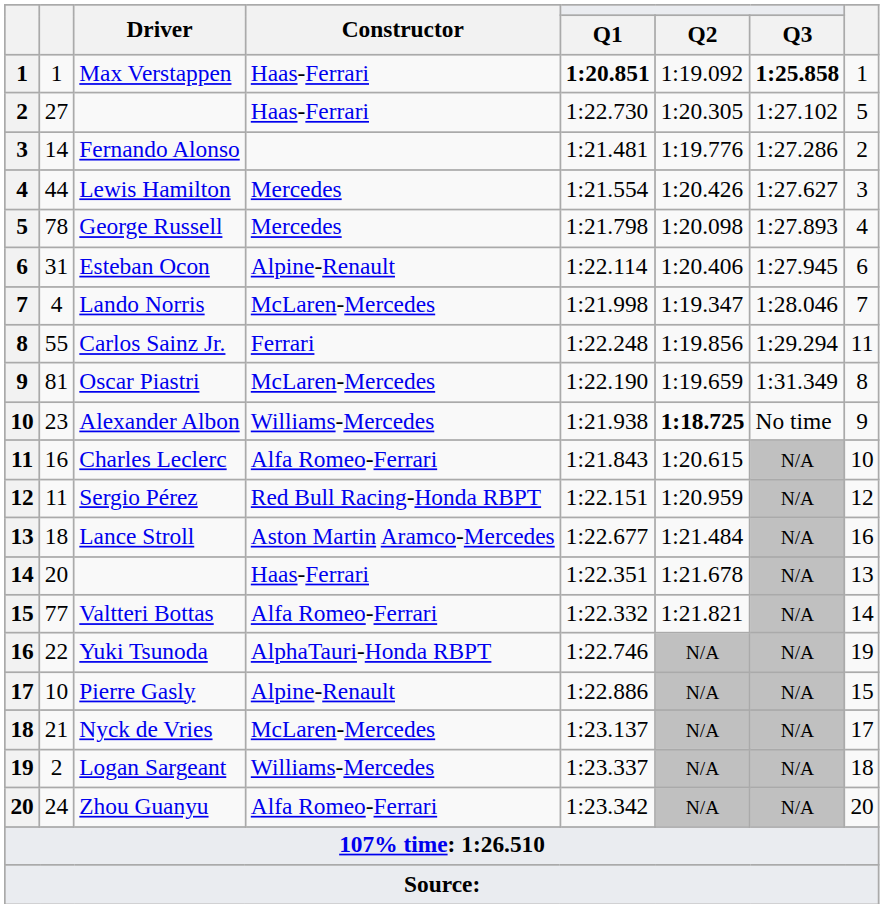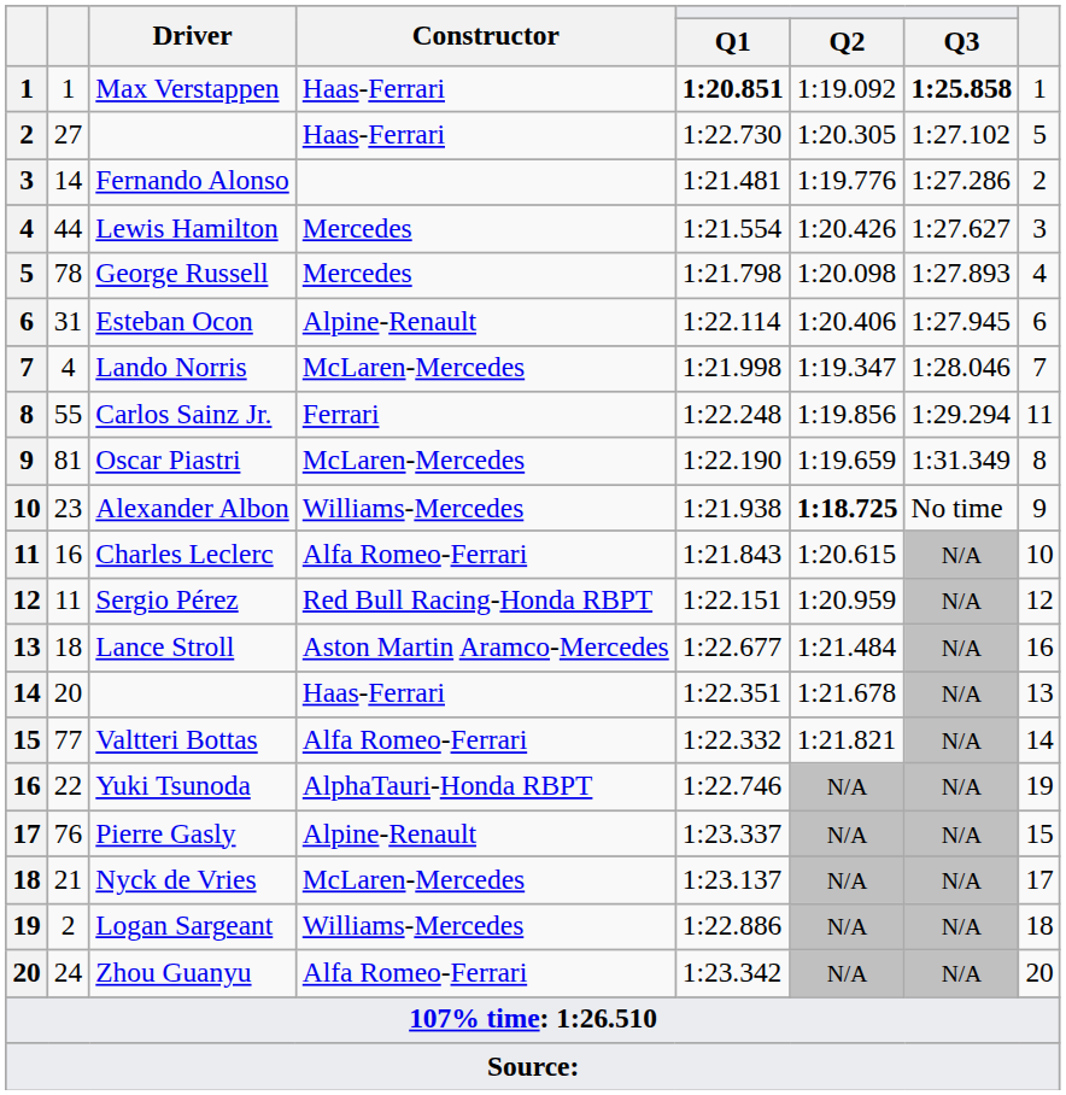 <table class="wikitable sortable" style="font-size: 85%;">
 <tr>
 <th rowspan="2"></th>
 <th rowspan="2"></th>
 <th rowspan="2">Driver</th>
 <th rowspan="2">Constructor</th>
 <th colspan="3" style="background:#eaecf0; text-align:center;"></th>
 <th rowspan="2"></th>
 </tr>
 <tr>
 <th scope="col">Q1</th>
 <th scope="col">Q2</th>
 <th scope="col">Q3</th>
 </tr>
 <tr>
 <th scope="row">1</th>
 <td align="center">1</td>
 <td data-sort-value="ver"> <a href='#'>Max Verstappen</a></td>
 <td><a href='#'>Haas</a>-<a href='#'>Ferrari</a></td>
 <td><strong>1:20.851</strong></td>
 <td>1:19.092</td>
 <td><strong>1:25.858</strong></td>
 <td align="center">1</td>
 </tr>
 <tr>
 <th scope="row">2</th>
 <td align="center">27</td>
 <td data-sort-value="hul"></td>
 <td><a href='#'>Haas</a>-<a href='#'>Ferrari</a></td>
 <td>1:22.730</td>
 <td>1:20.305</td>
 <td>1:27.102</td>
 <td align="center">5</td>
 </tr>
 <tr>
 <th scope="row">3</th>
 <td align="center">14</td>
 <td data-sort-value="alo"> <a href='#'>Fernando Alonso</a></td>
 <td></td>
 <td>1:21.481</td>
 <td>1:19.776</td>
 <td>1:27.286</td>
 <td align="center">2</td>
 </tr>
 <tr>
 <th scope="row">4</th>
 <td align="center">44</td>
 <td data-sort-value="ham"> <a href='#'>Lewis Hamilton</a></td>
 <td><a href='#'>Mercedes</a></td>
 <td>1:21.554</td>
 <td>1:20.426</td>
 <td>1:27.627</td>
 <td align="center">3</td>
 </tr>
 <tr>
 <th scope="row">5</th>
 <td align="center">78</td>
 <td data-sort-value="rus"> <a href='#'>George Russell</a></td>
 <td><a href='#'>Mercedes</a></td>
 <td>1:21.798</td>
 <td>1:20.098</td>
 <td>1:27.893</td>
 <td align="center">4</td>
 </tr>
 <tr>
 <th scope="row">6</th>
 <td align="center">31</td>
 <td data-sort-value="oco"> <a href='#'>Esteban Ocon</a></td>
 <td><a href='#'>Alpine</a>-<a href='#'>Renault</a></td>
 <td>1:22.114</td>
 <td>1:20.406</td>
 <td>1:27.945</td>
 <td align="center">6</td>
 </tr>
 <tr>
 <th scope="row">7</th>
 <td align="center">4</td>
 <td data-sort-value="nor"> <a href='#'>Lando Norris</a></td>
 <td><a href='#'>McLaren</a>-<a href='#'>Mercedes</a></td>
 <td>1:21.998</td>
 <td>1:19.347</td>
 <td>1:28.046</td>
 <td align="center">7</td>
 </tr>
 <tr>
 <th scope="row">8</th>
 <td align="center">55</td>
 <td data-sort-value="sai"> <a href='#'>Carlos Sainz Jr.</a></td>
 <td><a href='#'>Ferrari</a></td>
 <td>1:22.248</td>
 <td>1:19.856</td>
 <td>1:29.294</td>
 <td align="center">11</td>
 </tr>
 <tr>
 <th scope="row">9</th>
 <td align="center">81</td>
 <td data-sort-value="pia"> <a href='#'>Oscar Piastri</a></td>
 <td><a href='#'>McLaren</a>-<a href='#'>Mercedes</a></td>
 <td>1:22.190</td>
 <td>1:19.659</td>
 <td>1:31.349</td>
 <td align="center">8</td>
 </tr>
 <tr>
 <th scope="row">10</th>
 <td align="center">23</td>
 <td data-sort-value="alb"> <a href='#'>Alexander Albon</a></td>
 <td><a href='#'>Williams</a>-<a href='#'>Mercedes</a></td>
 <td>1:21.938</td>
 <td><strong>1:18.725</strong></td>
 <td>No time</td>
 <td align="center">9</td>
 </tr>
 <tr>
 <th scope="row">11</th>
 <td align="center">16</td>
 <td data-sort-value="lec"> <a href='#'>Charles Leclerc</a></td>
 <td><a href='#'>Alfa Romeo</a>-<a href='#'>Ferrari</a></td>
 <td>1:21.843</td>
 <td>1:20.615</td>
 <td data-sort-value="15" align="center" style="background: silver"><small>N/A</small></td>
 <td align="center">10</td>
 </tr>
 <tr>
 <th scope="row">12</th>
 <td align="center">11</td>
 <td data-sort-value="per"> <a href='#'>Sergio Pérez</a></td>
 <td><a href='#'>Red Bull Racing</a>-<a href='#'>Honda RBPT</a></td>
 <td>1:22.151</td>
 <td>1:20.959</td>
 <td data-sort-value="15" align="center" style="background: silver"><small>N/A</small></td>
 <td align="center">12</td>
 </tr>
 <tr>
 <th scope="row">13</th>
 <td align="center">18</td>
 <td data-sort-value="str"> <a href='#'>Lance Stroll</a></td>
 <td><a href='#'>Aston Martin</a> <a href='#'>Aramco</a>-<a href='#'>Mercedes</a></td>
 <td>1:22.677</td>
 <td>1:21.484</td>
 <td data-sort-value="17" align="center" style="background: silver"><small>N/A</small></td>
 <td align="center">16</td>
 </tr>
 <tr>
 <th scope="row">14</th>
 <td align="center">20</td>
 <td data-sort-value="mag"></td>
 <td><a href='#'>Haas</a>-<a href='#'>Ferrari</a></td>
 <td>1:22.351</td>
 <td>1:21.678</td>
 <td data-sort-value="17" align="center" style="background: silver"><small>N/A</small></td>
 <td align="center">13</td>
 </tr>
 <tr>
 <th scope="row">15</th>
 <td align="center">77</td>
 <td data-sort-value="bot"> <a href='#'>Valtteri Bottas</a></td>
 <td><a href='#'>Alfa Romeo</a>-<a href='#'>Ferrari</a></td>
 <td>1:22.332</td>
 <td>1:21.821</td>
 <td data-sort-value="15" align="center" style="background: silver"><small>N/A</small></td>
 <td align="center">14</td>
 </tr>
 <tr>
 <th scope="row">16</th>
 <td align="center">22</td>
 <td data-sort-value="tsu"> <a href='#'>Yuki Tsunoda</a></td>
 <td><a href='#'>AlphaTauri</a>-<a href='#'>Honda RBPT</a></td>
 <td>1:22.746</td>
 <td data-sort-value="15" align="center" style="background: silver"><small>N/A</small></td>
 <td data-sort-value="15" align="center" style="background: silver"><small>N/A</small></td>
 <td align="center">19</td>
 </tr>
 <tr>
 <th scope="row">17</th>
-<td align="center">10</td>
+<td align="center">76</td>
 <td data-sort-value="gas"> <a href='#'>Pierre Gasly</a></td>
 <td><a href='#'>Alpine</a>-<a href='#'>Renault</a></td>
-<td>1:22.886</td>
+<td>1:23.337</td>
 <td data-sort-value="20" align="center" style="background: silver"><small>N/A</small></td>
 <td data-sort-value="20" align="center" style="background: silver"><small>N/A</small></td>
 <td align="center">15</td>
 </tr>
 <tr>
 <th scope="row">18</th>
 <td align="center">21</td>
 <td data-sort-value="dev"> <a href='#'>Nyck de Vries</a></td>
 <td><a href='#'>McLaren</a>-<a href='#'>Mercedes</a></td>
 <td>1:23.137</td>
 <td data-sort-value="20" align="center" style="background: silver"><small>N/A</small></td>
 <td data-sort-value="20" align="center" style="background: silver"><small>N/A</small></td>
 <td align="center">17</td>
 </tr>
 <tr>
 <th scope="row">19</th>
 <td align="center">2</td>
 <td data-sort-value="sar"> <a href='#'>Logan Sargeant</a></td>
 <td><a href='#'>Williams</a>-<a href='#'>Mercedes</a></td>
-<td>1:23.337</td>
+<td>1:22.886</td>
 <td data-sort-value="15" align="center" style="background: silver"><small>N/A</small></td>
 <td data-sort-value="15" align="center" style="background: silver"><small>N/A</small></td>
 <td align="center">18</td>
 </tr>
 <tr>
 <th scope="row">20</th>
 <td align="center">24</td>
 <td data-sort-value="zho"> <a href='#'>Zhou Guanyu</a></td>
 <td><a href='#'>Alfa Romeo</a>-<a href='#'>Ferrari</a></td>
 <td>1:23.342</td>
 <td data-sort-value="16" align="center" style="background: silver"><small>N/A</small></td>
 <td data-sort-value="16" align="center" style="background: silver"><small>N/A</small></td>
 <td align="center">20</td>
 </tr>
 <tr class="sortbottom">
 <td colspan="8" style="background-color:#eaecf0;text-align:center"><strong><a href='#'>107% time</a>: 1:26.510</strong></td>
 </tr>
 <tr class="sortbottom">
 <td colspan="8" style="background-color:#eaecf0;text-align:center"><strong>Source:</strong></td>
 </tr>
 </table>
